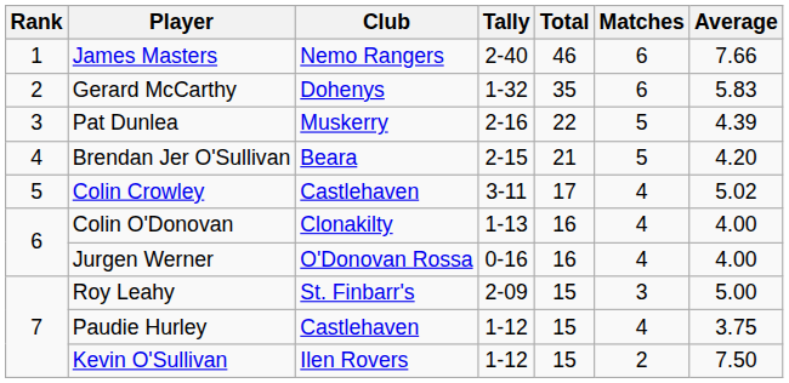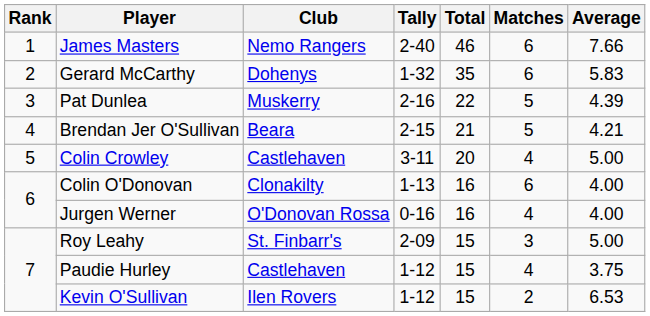 <table class="wikitable">
 <tr>
 <th>Rank</th>
 <th>Player</th>
 <th>Club</th>
 <th>Tally</th>
 <th>Total</th>
 <th>Matches</th>
 <th>Average</th>
 </tr>
 <tr>
 <td rowspan="1" style="text-align:center;">1</td>
 <td><a href='#'>James Masters</a></td>
 <td><a href='#'>Nemo Rangers</a></td>
 <td align=center>2-40</td>
 <td align=center>46</td>
 <td align=center>6</td>
 <td align=center>7.66</td>
 </tr>
 <tr>
 <td rowspan="1" style="text-align:center;">2</td>
 <td>Gerard McCarthy</td>
 <td><a href='#'>Dohenys</a></td>
 <td align=center>1-32</td>
 <td align=center>35</td>
 <td align=center>6</td>
 <td align=center>5.83</td>
 </tr>
 <tr>
 <td rowspan="1" style="text-align:center;">3</td>
 <td>Pat Dunlea</td>
 <td><a href='#'>Muskerry</a></td>
 <td align=center>2-16</td>
 <td align=center>22</td>
 <td align=center>5</td>
 <td align=center>4.39</td>
 </tr>
 <tr>
 <td rowspan="1" style="text-align:center;">4</td>
 <td>Brendan Jer O'Sullivan</td>
 <td><a href='#'>Beara</a></td>
 <td align=center>2-15</td>
 <td align=center>21</td>
 <td align=center>5</td>
-<td align=center>4.20</td>
+<td align=center>4.21</td>
 </tr>
 <tr>
 <td rowspan="1" style="text-align:center;">5</td>
 <td><a href='#'>Colin Crowley</a></td>
 <td><a href='#'>Castlehaven</a></td>
 <td align=center>3-11</td>
-<td align=center>17</td>
+<td align=center>20</td>
 <td align=center>4</td>
-<td align=center>5.02</td>
+<td align=center>5.00</td>
 </tr>
 <tr>
 <td rowspan="2" style="text-align:center;">6</td>
 <td>Colin O'Donovan</td>
 <td><a href='#'>Clonakilty</a></td>
 <td align=center>1-13</td>
 <td align=center>16</td>
-<td align=center>4</td>
+<td align=center>6</td>
 <td align=center>4.00</td>
 </tr>
 <tr>
 <td>Jurgen Werner</td>
 <td><a href='#'>O'Donovan Rossa</a></td>
 <td align=center>0-16</td>
 <td align=center>16</td>
 <td align=center>4</td>
 <td align=center>4.00</td>
 </tr>
 <tr>
 <td rowspan="3" style="text-align:center;">7</td>
 <td>Roy Leahy</td>
 <td><a href='#'>St. Finbarr's</a></td>
 <td align=center>2-09</td>
 <td align=center>15</td>
 <td align=center>3</td>
 <td align=center>5.00</td>
 </tr>
 <tr>
 <td>Paudie Hurley</td>
 <td><a href='#'>Castlehaven</a></td>
 <td align=center>1-12</td>
 <td align=center>15</td>
 <td align=center>4</td>
 <td align=center>3.75</td>
 </tr>
 <tr>
 <td><a href='#'>Kevin O'Sullivan</a></td>
 <td><a href='#'>Ilen Rovers</a></td>
 <td align=center>1-12</td>
 <td align=center>15</td>
 <td align=center>2</td>
-<td align=center>7.50</td>
+<td align=center>6.53</td>
 </tr>
 </table>
